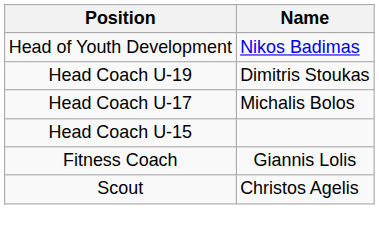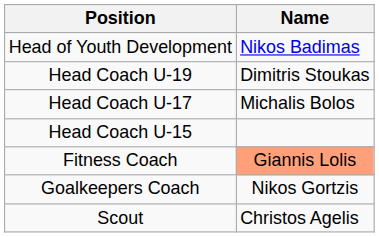 <table class="wikitable" style="text-align: center;">
 <tr>
 <th>Position</th>
 <th>Name</th>
 </tr>
 <tr>
 <td>Head of Youth Development</td>
 <td style="text-align:left;"><a href='#'>Nikos Badimas</a></td>
 </tr>
 <tr>
 <td>Head Coach U-19</td>
 <td>Dimitris Stoukas</td>
 </tr>
 <tr>
 <td>Head Coach U-17</td>
 <td style="text-align:left;">Michalis Bolos</td>
 </tr>
 <tr>
 <td>Head Coach U-15</td>
 <td style="text-align:left;"></td>
 </tr>
 <tr>
 <td>Fitness Coach</td>
-<td>Giannis Lolis</td>
+<td style="background: lightsalmon;">Giannis Lolis</td>
+</tr>
+<tr>
+<td>Goalkeepers Coach</td>
+<td>Nikos Gortzis</td>
 </tr>
 <tr>
 <td>Scout</td>
 <td style="text-align:left;">Christos Agelis</td>
 </tr>
 </table>
